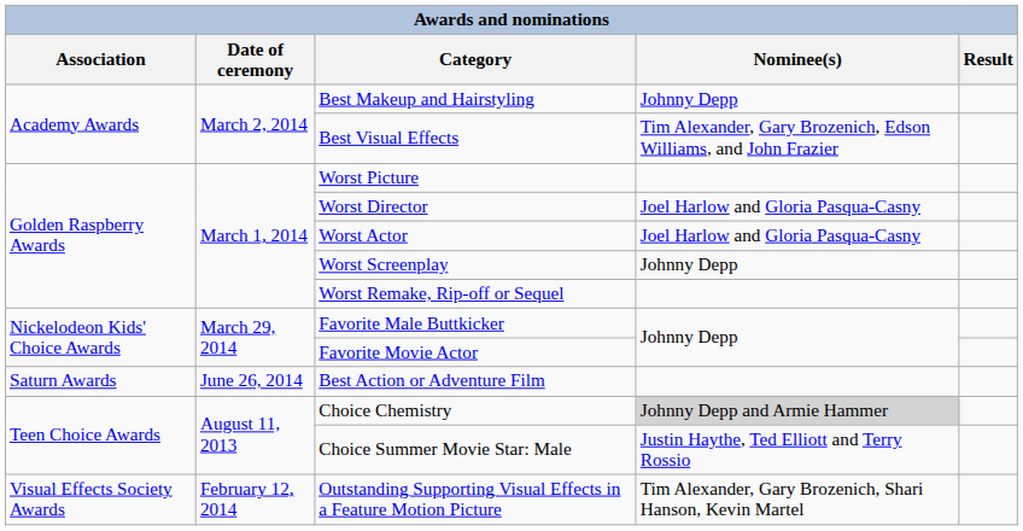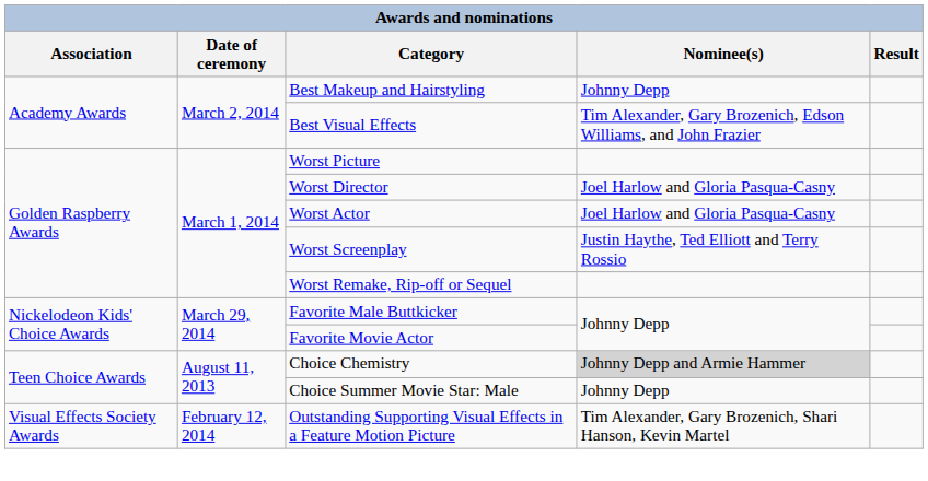 <table class="wikitable sortable" style="width:100%;">
 <tr style="background:#ccc; text-align:center;">
 <th colspan="5" style="background: LightSteelBlue;">Awards and nominations</th>
 </tr>
 <tr style="background:#ccc; text-align:center;">
 <th>Association</th>
 <th>Date of ceremony</th>
 <th>Category</th>
 <th>Nominee(s)</th>
 <th>Result</th>
 </tr>
 <tr>
 <td rowspan="2"><a href='#'>Academy Awards</a></td>
 <td rowspan="2"><a href='#'>March 2, 2014</a></td>
 <td><a href='#'>Best Makeup and Hairstyling</a></td>
 <td><a href='#'>Johnny Depp</a></td>
 <td></td>
 </tr>
 <tr>
 <td><a href='#'>Best Visual Effects</a></td>
 <td><a href='#'>Tim Alexander</a>, <a href='#'>Gary Brozenich</a>, <a href='#'>Edson Williams</a>, and <a href='#'>John Frazier</a></td>
 <td></td>
 </tr>
 <tr>
 <td rowspan="5"><a href='#'>Golden Raspberry Awards</a></td>
 <td rowspan="5"><a href='#'>March 1, 2014</a></td>
 <td><a href='#'>Worst Picture</a></td>
 <td></td>
 <td></td>
 </tr>
 <tr>
 <td><a href='#'>Worst Director</a></td>
 <td><a href='#'>Joel Harlow</a> and <a href='#'>Gloria Pasqua-Casny</a></td>
 <td></td>
 </tr>
 <tr>
 <td><a href='#'>Worst Actor</a></td>
 <td><a href='#'>Joel Harlow</a> and <a href='#'>Gloria Pasqua-Casny</a></td>
 <td></td>
 </tr>
 <tr>
 <td><a href='#'>Worst Screenplay</a></td>
-<td>Johnny Depp</td>
+<td><a href='#'>Justin Haythe</a>, <a href='#'>Ted Elliott</a> and <a href='#'>Terry Rossio</a></td>
 <td></td>
 </tr>
 <tr>
 <td><a href='#'>Worst Remake, Rip-off or Sequel</a></td>
 <td></td>
 <td></td>
 </tr>
 <tr>
 <td rowspan="2"><a href='#'>Nickelodeon Kids' Choice Awards</a></td>
 <td rowspan="2"><a href='#'>March 29, 2014</a></td>
 <td><a href='#'>Favorite Male Buttkicker</a></td>
 <td rowspan="2">Johnny Depp</td>
 <td></td>
 </tr>
 <tr>
 <td><a href='#'>Favorite Movie Actor</a></td>
 <td></td>
 </tr>
 <tr>
-<td><a href='#'>Saturn Awards</a></td>
-<td><a href='#'>June 26, 2014</a></td>
-<td><a href='#'>Best Action or Adventure Film</a></td>
-<td></td>
-<td></td>
-</tr>
-<tr>
 <td rowspan="2"><a href='#'>Teen Choice Awards</a></td>
 <td rowspan="2"><a href='#'>August 11, 2013</a></td>
 <td>Choice Chemistry</td>
 <td style="background: lightgrey;">Johnny Depp and Armie Hammer</td>
 <td></td>
 </tr>
 <tr>
 <td>Choice Summer Movie Star: Male</td>
-<td><a href='#'>Justin Haythe</a>, <a href='#'>Ted Elliott</a> and <a href='#'>Terry Rossio</a></td>
+<td>Johnny Depp</td>
 <td></td>
 </tr>
 <tr>
 <td><a href='#'>Visual Effects Society Awards</a></td>
 <td><a href='#'>February 12, 2014</a></td>
 <td><a href='#'>Outstanding Supporting Visual Effects in a Feature Motion Picture</a></td>
 <td>Tim Alexander, Gary Brozenich, Shari Hanson, Kevin Martel</td>
 <td></td>
 </tr>
 </table>
